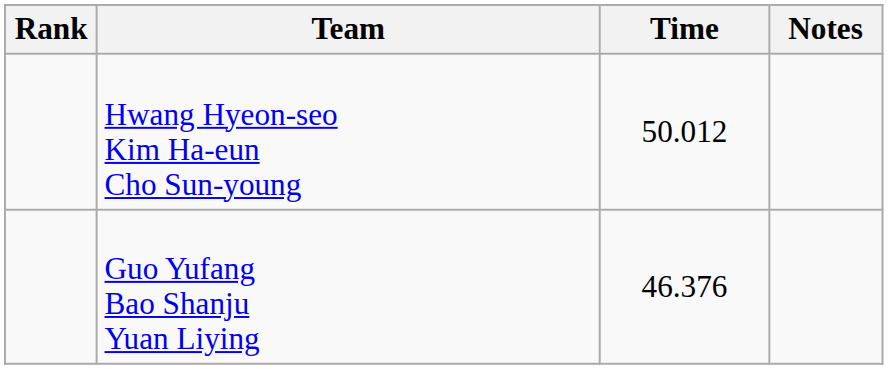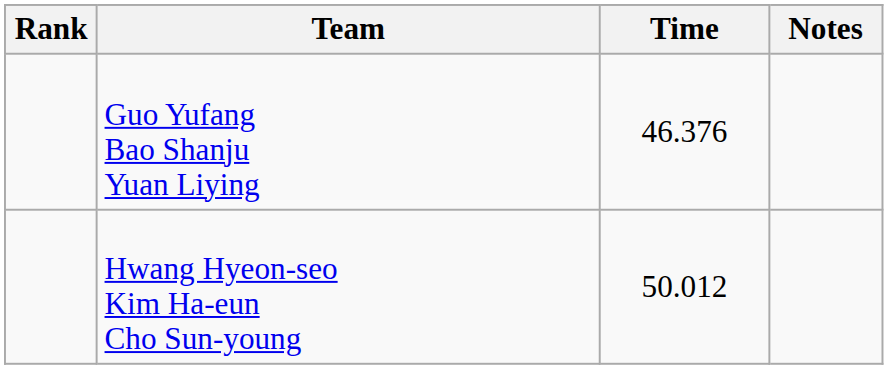 <table class=wikitable style="text-align:center">
 <tr>
 <th width=40>Rank</th>
 <th width=250>Team</th>
 <th width=80>Time</th>
 <th width=50>Notes</th>
 </tr>
 <tr>
 <td></td>
+<td align=left><br><a href='#'>Guo Yufang</a><br><a href='#'>Bao Shanju</a><br><a href='#'>Yuan Liying</a></td>
+<td>46.376</td>
+<td></td>
+</tr>
+<tr>
+<td></td>
 <td align=left><br><a href='#'>Hwang Hyeon-seo</a><br><a href='#'>Kim Ha-eun</a><br><a href='#'>Cho Sun-young</a></td>
 <td>50.012</td>
 <td></td>
 </tr>
-<tr>
-<td></td>
-<td align=left><br><a href='#'>Guo Yufang</a><br><a href='#'>Bao Shanju</a><br><a href='#'>Yuan Liying</a></td>
-<td>46.376</td>
-<td></td>
-</tr>
 </table>
